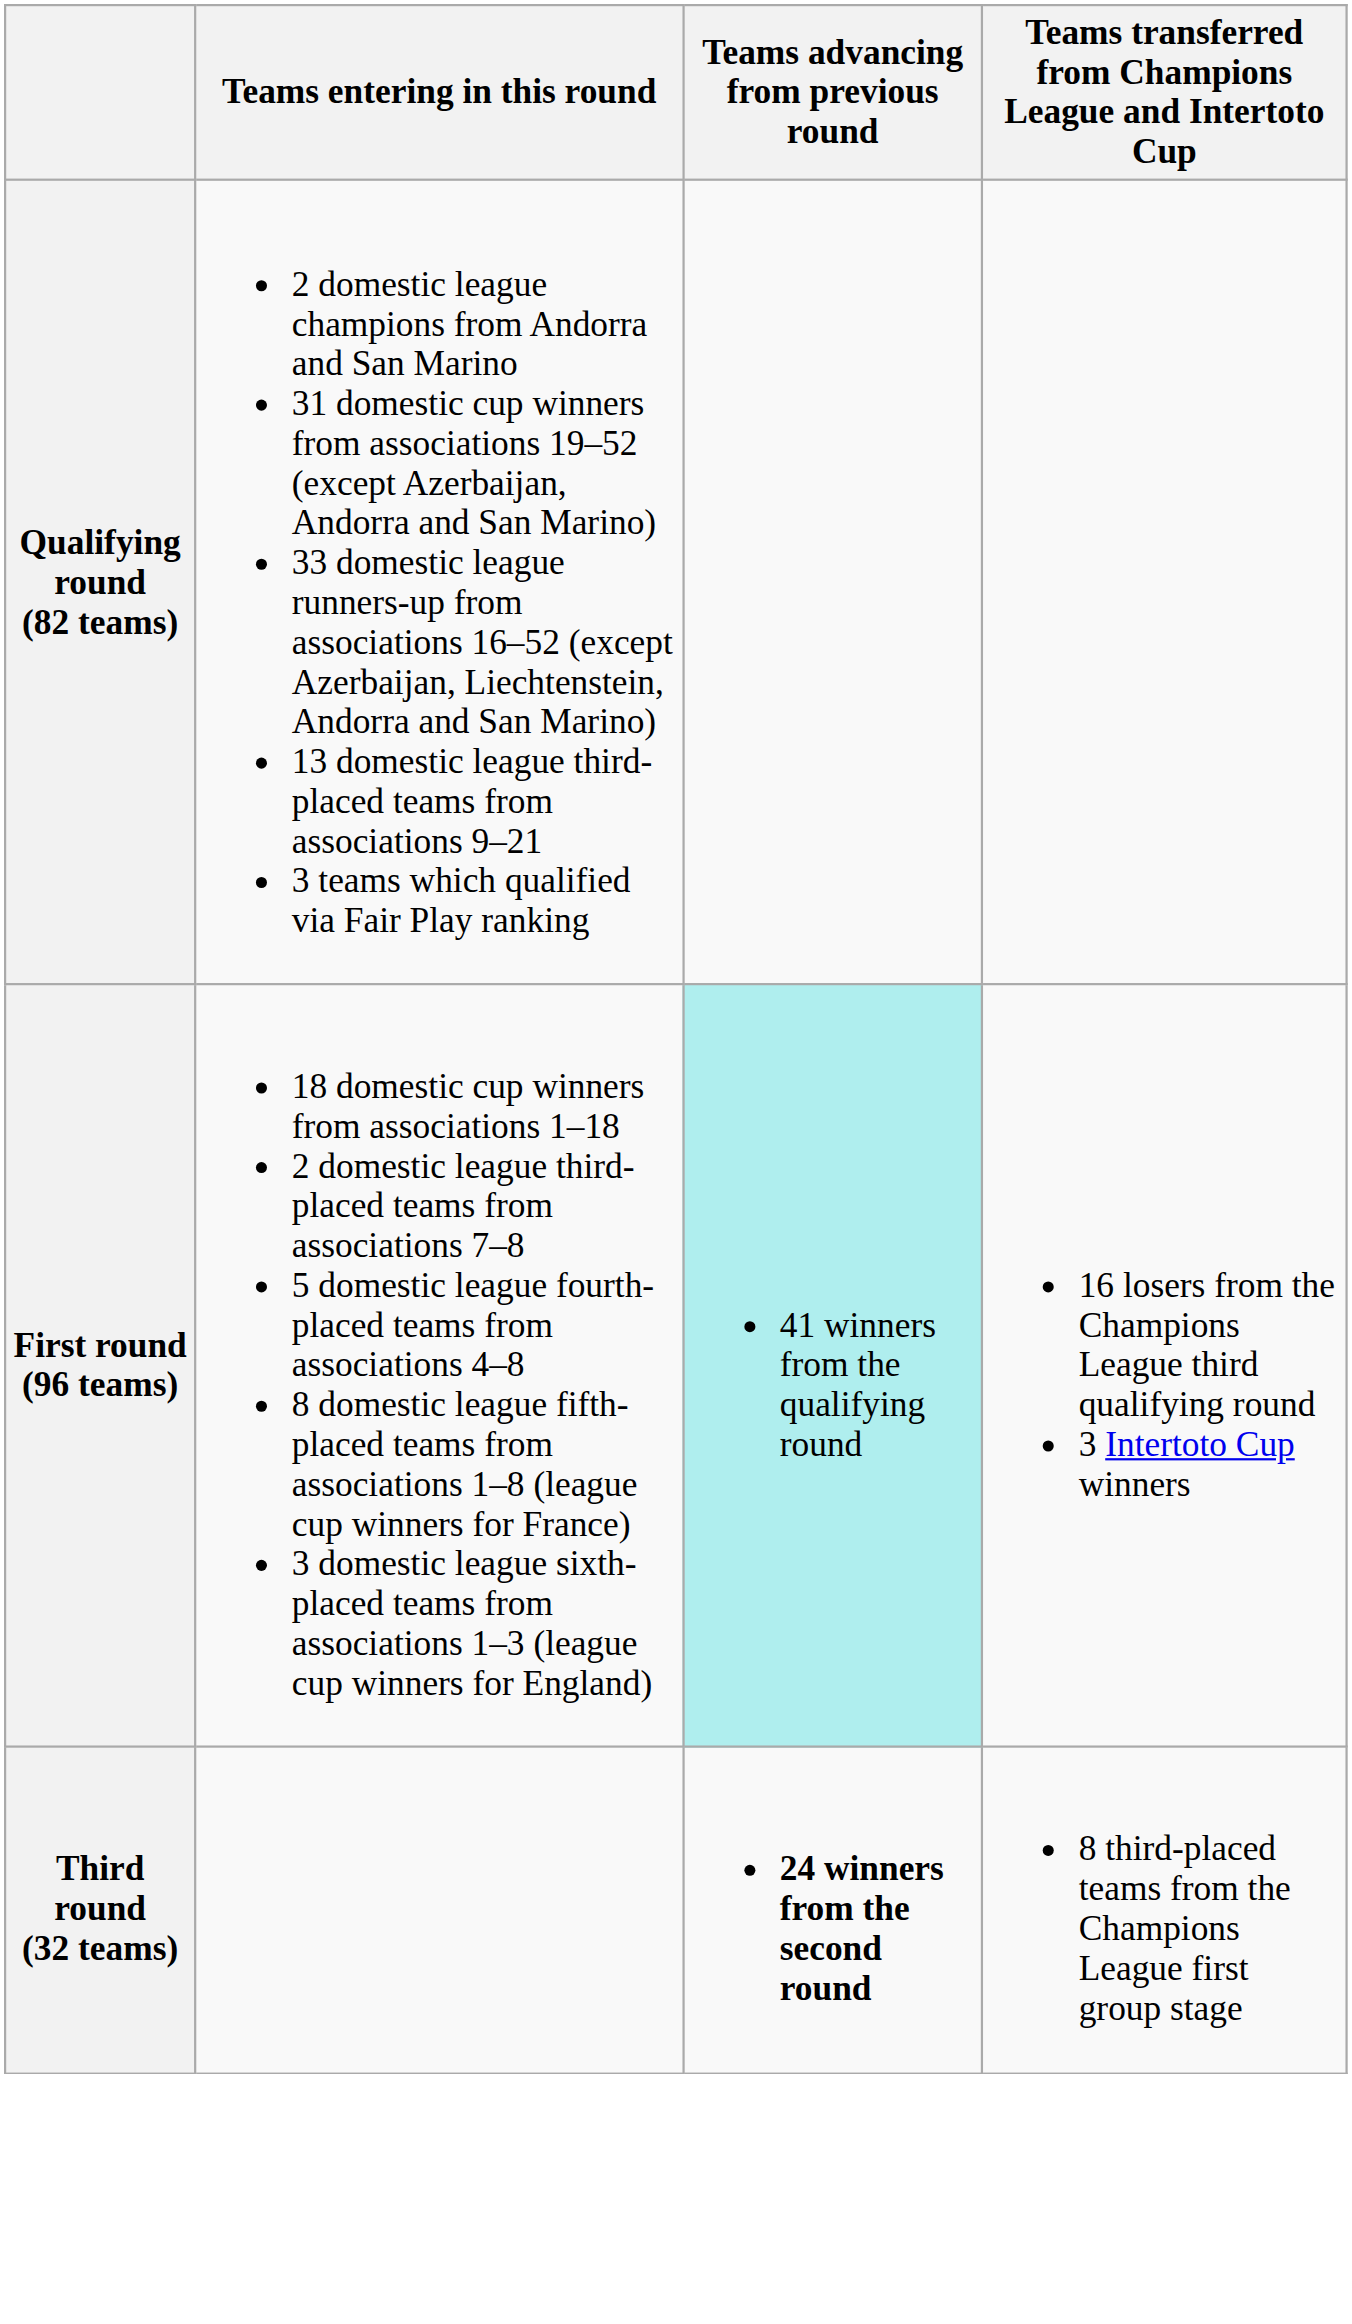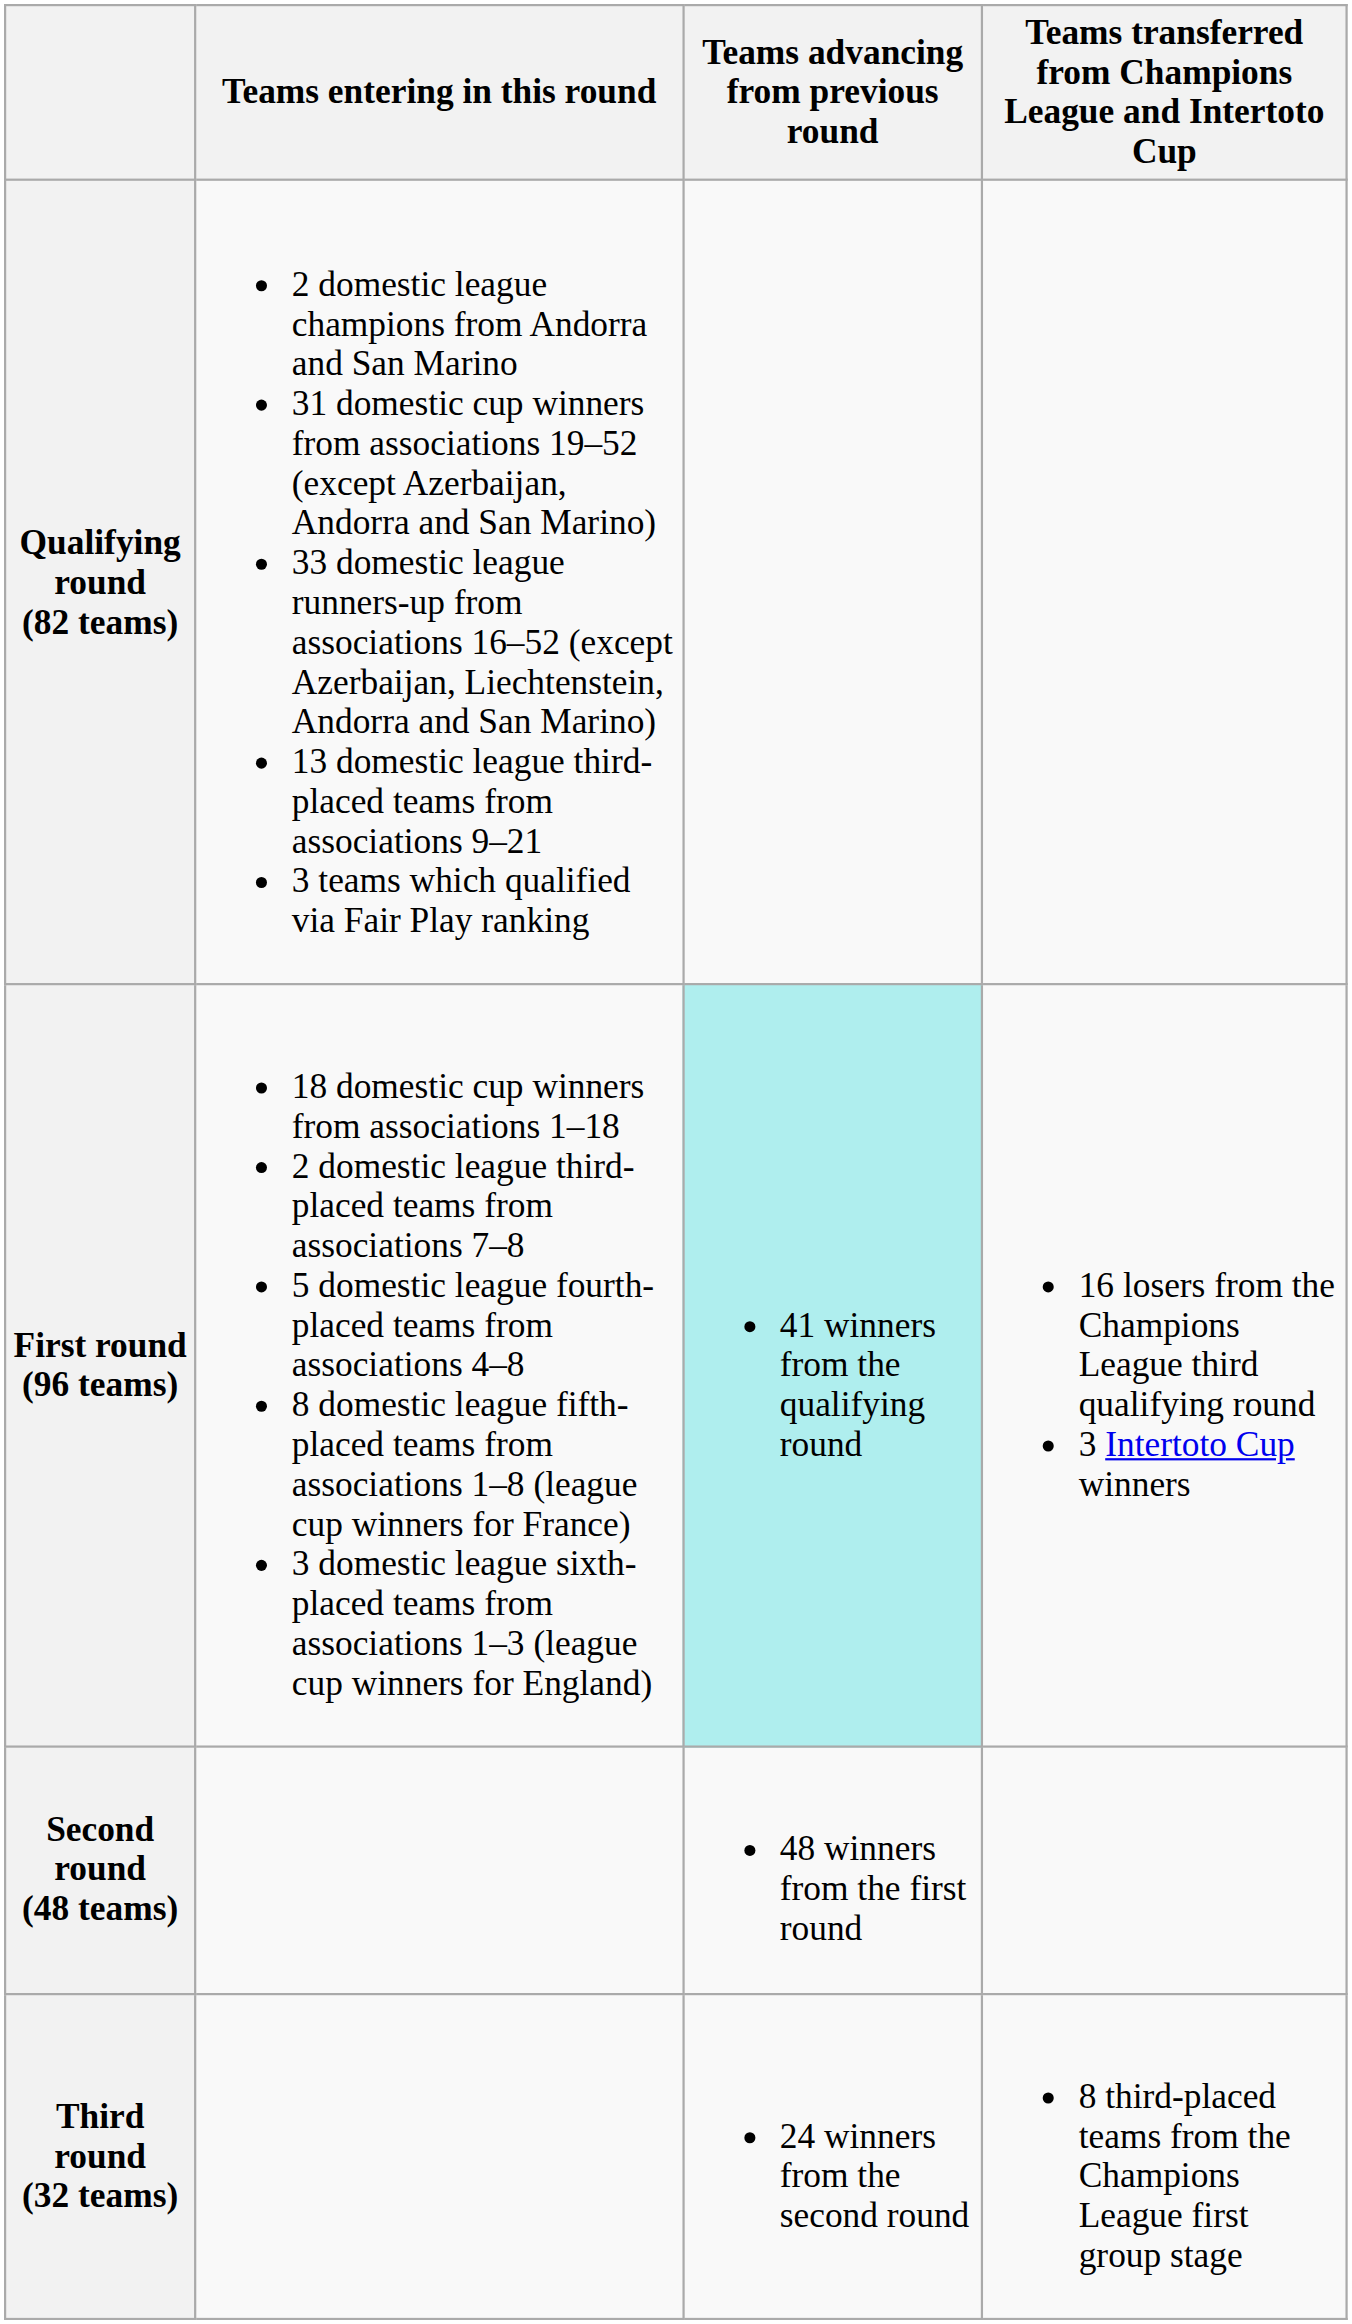 <table class="wikitable">
 <tr>
 <th></th>
 <th>Teams entering in this round</th>
 <th>Teams advancing from previous round</th>
 <th>Teams transferred from Champions League and Intertoto Cup</th>
 </tr>
 <tr>
 <th>Qualifying round<br>(82 teams)</th>
 <td><br><ul><li>2 domestic league champions from Andorra and San Marino</li><li>31 domestic cup winners from associations 19–52 (except Azerbaijan, Andorra and San Marino)</li><li>33 domestic league runners-up from associations 16–52 (except Azerbaijan, Liechtenstein, Andorra and San Marino)</li><li>13 domestic league third-placed teams from associations 9–21</li><li>3 teams which qualified via Fair Play ranking</li></ul></td>
 <td></td>
 <td></td>
 </tr>
 <tr>
 <th>First round<br>(96 teams)</th>
 <td><br><ul><li>18 domestic cup winners from associations 1–18</li><li>2 domestic league third-placed teams from associations 7–8</li><li>5 domestic league fourth-placed teams from associations 4–8</li><li>8 domestic league fifth-placed teams from associations 1–8 (league cup winners for France)</li><li>3 domestic league sixth-placed teams from associations 1–3 (league cup winners for England)</li></ul></td>
 <td style="background: paleturquoise;"><br><ul><li>41 winners from the qualifying round</li></ul></td>
 <td><br><ul><li>16 losers from the Champions League third qualifying round</li><li>3 <a href='#'>Intertoto Cup</a> winners</li></ul></td>
 </tr>
 <tr>
+<th>Second round<br>(48 teams)</th>
+<td></td>
+<td><br><ul><li>48 winners from the first round</li></ul></td>
+<td></td>
+</tr>
+<tr>
 <th>Third round<br>(32 teams)</th>
 <td></td>
-<td><strong><br><ul><li>24 winners from the second round</li></ul></strong></td>
+<td><br><ul><li>24 winners from the second round</li></ul></td>
 <td><br><ul><li>8 third-placed teams from the Champions League first group stage</li></ul></td>
 </tr>
 </table>
